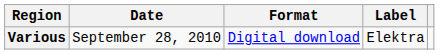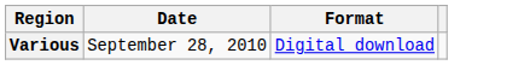 <table class="wikitable plainrowheaders">
 <tr>
 <th scope="col">Region</th>
 <th scope="col">Date</th>
 <th scope="col">Format</th>
-<th scope="col">Label</th>
 <th scope="col"></th>
 </tr>
 <tr>
 <th scope="row">Various</th>
 <td>September 28, 2010</td>
 <td><a href='#'>Digital download</a><br></td>
-<td>Elektra</td>
 <td align="center"></td>
 </tr>
 </table>
